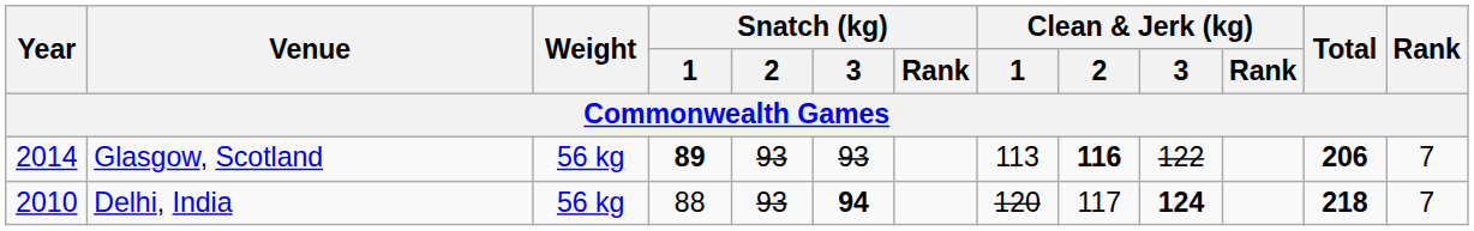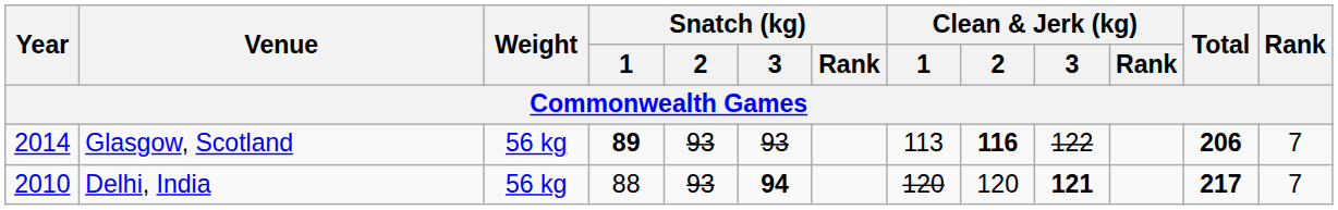 <table class = "wikitable" style="text-align:center;">
 <tr>
 <th rowspan=2 width=40>Year</th>
 <th rowspan=2 width=250>Venue</th>
 <th rowspan=2 width=60>Weight</th>
 <th colspan=4>Snatch (kg)</th>
 <th colspan=4>Clean & Jerk (kg)</th>
 <th rowspan=2 width=40>Total</th>
 <th rowspan=2 width=40>Rank</th>
 </tr>
 <tr>
 <th width=40>1</th>
 <th width=40>2</th>
 <th width=40>3</th>
 <th width=40>Rank</th>
 <th width=40>1</th>
 <th width=40>2</th>
 <th width=40>3</th>
 <th width=40>Rank</th>
 </tr>
 <tr>
 <th colspan=13><a href='#'>Commonwealth Games</a></th>
 </tr>
 <tr>
 <td><a href='#'>2014</a></td>
 <td align=left> <a href='#'>Glasgow</a>, <a href='#'>Scotland</a></td>
 <td><a href='#'>56 kg</a></td>
 <td><strong>89</strong></td>
 <td><s>93</s></td>
 <td><s>93</s></td>
 <td></td>
 <td>113</td>
 <td><strong>116</strong></td>
 <td><s>122</s></td>
 <td></td>
 <td><strong>206</strong></td>
 <td>7</td>
 </tr>
 <tr>
 <td><a href='#'>2010</a></td>
 <td align=left> <a href='#'>Delhi</a>, <a href='#'>India</a></td>
 <td><a href='#'>56 kg</a></td>
 <td>88</td>
 <td><s>93</s></td>
 <td><strong>94</strong></td>
 <td></td>
 <td><s>120</s></td>
-<td>117</td>
-<td><strong>124</strong></td>
+<td>120</td>
+<td><strong>121</strong></td>
 <td></td>
-<td><strong>218</strong></td>
+<td><strong>217</strong></td>
 <td>7</td>
 </tr>
 </table>
